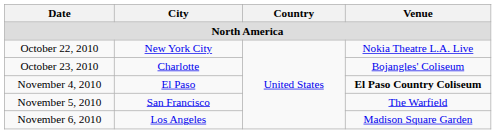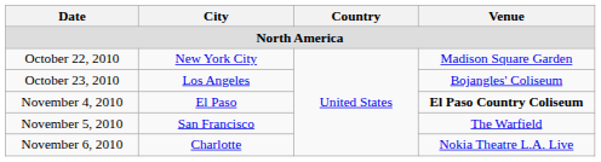 <table class="wikitable" style="text-align:center;">
 <tr>
 <th width="150">Date</th>
 <th width="175">City</th>
 <th width="140">Country</th>
 <th width="200">Venue</th>
 </tr>
 <tr bgcolor="#DDDDDD">
 <td colspan=4><strong>North America</strong></td>
 </tr>
 <tr>
 <td>October 22, 2010</td>
 <td><a href='#'>New York City</a></td>
 <td rowspan="5"><a href='#'>United States</a></td>
-<td><a href='#'>Nokia Theatre L.A. Live</a></td>
+<td><a href='#'>Madison Square Garden</a></td>
 </tr>
 <tr>
 <td>October 23, 2010</td>
-<td><a href='#'>Charlotte</a></td>
+<td><a href='#'>Los Angeles</a></td>
 <td><a href='#'>Bojangles' Coliseum</a></td>
 </tr>
 <tr>
 <td>November 4, 2010</td>
 <td><a href='#'>El Paso</a></td>
 <td><strong>El Paso Country Coliseum</strong></td>
 </tr>
 <tr>
 <td>November 5, 2010</td>
 <td><a href='#'>San Francisco</a></td>
 <td><a href='#'>The Warfield</a></td>
 </tr>
 <tr>
 <td>November 6, 2010</td>
-<td><a href='#'>Los Angeles</a></td>
-<td><a href='#'>Madison Square Garden</a></td>
+<td><a href='#'>Charlotte</a></td>
+<td><a href='#'>Nokia Theatre L.A. Live</a></td>
 </tr>
 </table>
